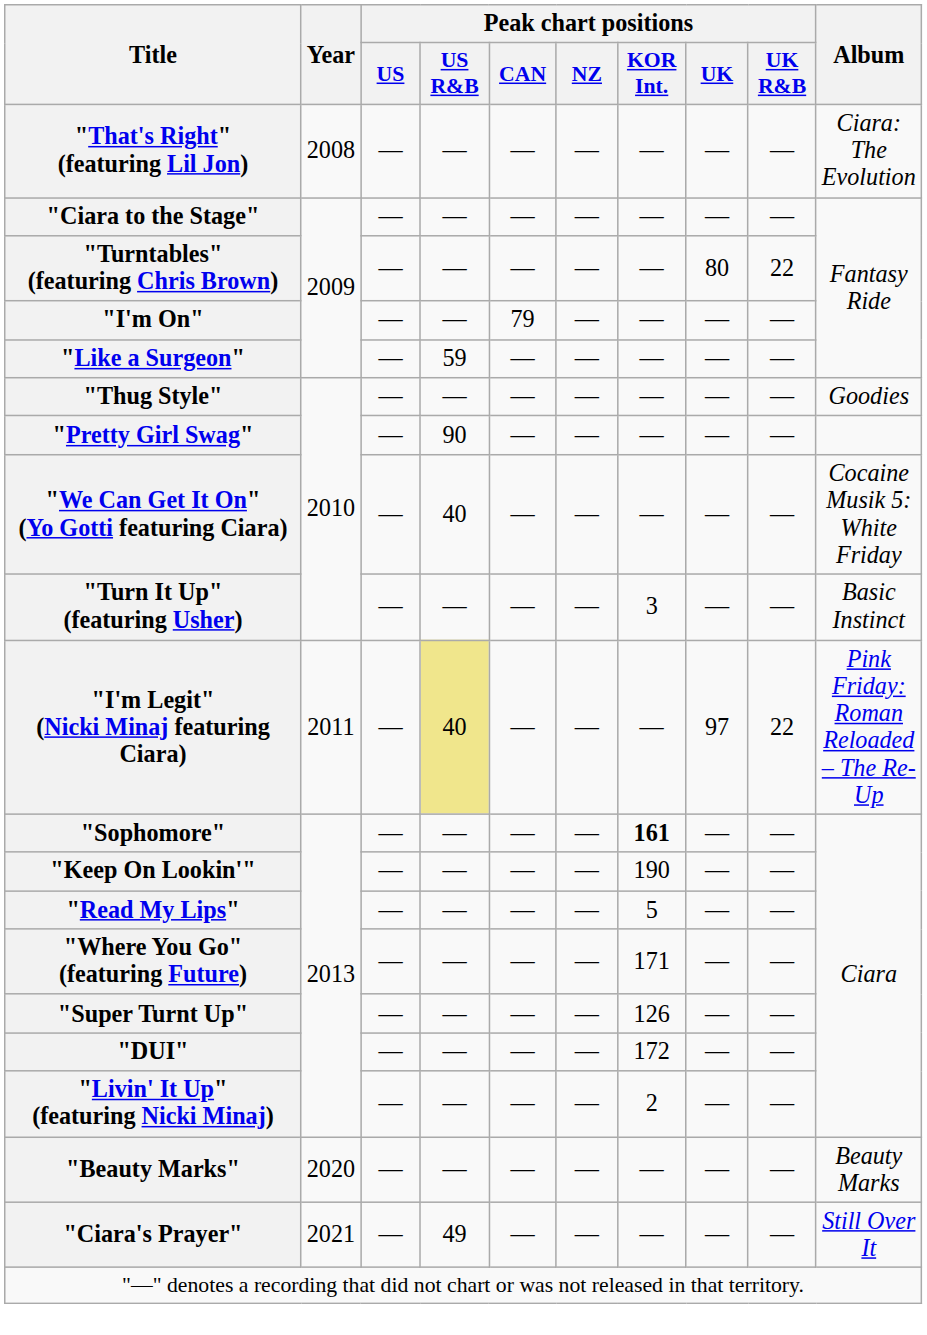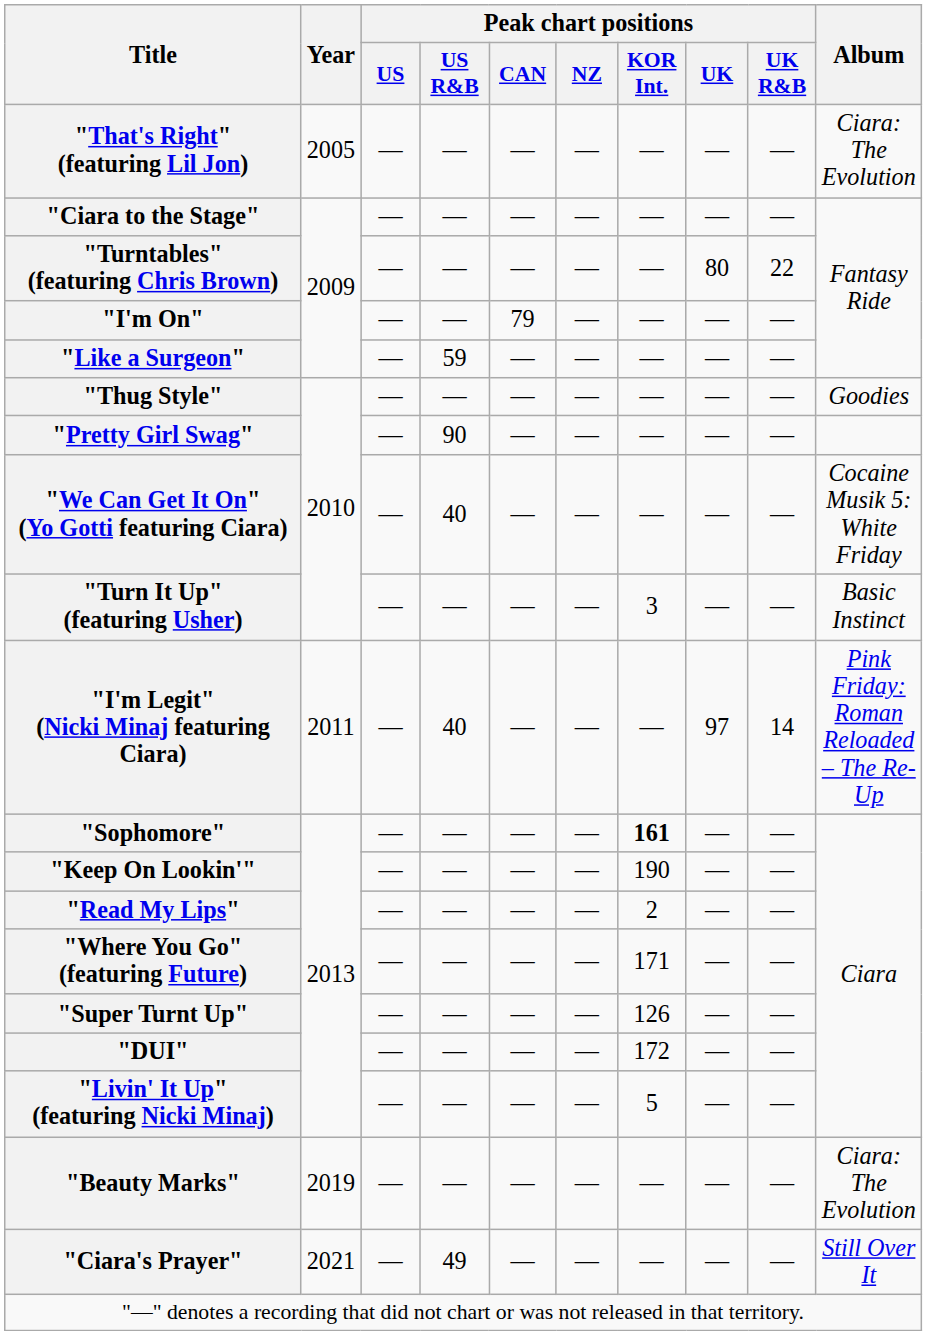 <table class="wikitable plainrowheaders" style="text-align:center;">
 <tr>
 <th scope="col" rowspan="2" style="width:16em;">Title</th>
 <th scope="col" rowspan="2">Year</th>
 <th scope="col" colspan="7">Peak chart positions</th>
 <th scope="col" rowspan="2">Album</th>
 </tr>
 <tr>
 <th scope="col" style="width:3em;font-size:90%;"><a href='#'>US</a></th>
 <th scope="col" style="width:3em;font-size:90%;"><a href='#'>US R&B</a><br></th>
 <th scope="col" style="width:3em;font-size:90%;"><a href='#'>CAN</a><br></th>
 <th scope="col" style="width:3em;font-size:90%;"><a href='#'>NZ</a></th>
 <th scope="col" style="width:3em;font-size:90%;"><a href='#'>KOR Int.</a><br></th>
 <th scope="col" style="width:3em;font-size:90%;"><a href='#'>UK</a><br></th>
 <th scope="col" style="width:3em;font-size:90%;"><a href='#'>UK R&B</a><br></th>
 </tr>
 <tr>
 <th scope="row">"<a href='#'>That's Right</a>"<br><span>(featuring <a href='#'>Lil Jon</a>)</span></th>
-<td>2008</td>
+<td>2005</td>
 <td>—</td>
 <td>—</td>
 <td>—</td>
 <td>—</td>
 <td>—</td>
 <td>—</td>
 <td>—</td>
 <td><em>Ciara: The Evolution</em></td>
 </tr>
 <tr>
 <th scope="row">"Ciara to the Stage"</th>
 <td rowspan="4">2009</td>
 <td>—</td>
 <td>—</td>
 <td>—</td>
 <td>—</td>
 <td>—</td>
 <td>—</td>
 <td>—</td>
 <td rowspan="4"><em>Fantasy Ride</em></td>
 </tr>
 <tr>
 <th scope="row">"Turntables"<br><span>(featuring <a href='#'>Chris Brown</a>)</span></th>
 <td>—</td>
 <td>—</td>
 <td>—</td>
 <td>—</td>
 <td>—</td>
 <td>80</td>
 <td>22</td>
 </tr>
 <tr>
 <th scope="row">"I'm On"</th>
 <td>—</td>
 <td>—</td>
 <td>79</td>
 <td>—</td>
 <td>—</td>
 <td>—</td>
 <td>—</td>
 </tr>
 <tr>
 <th scope="row">"<a href='#'>Like a Surgeon</a>"</th>
 <td>—</td>
 <td>59</td>
 <td>—</td>
 <td>—</td>
 <td>—</td>
 <td>—</td>
 <td>—</td>
 </tr>
 <tr>
 <th scope="row">"Thug Style"</th>
 <td rowspan="4">2010</td>
 <td>—</td>
 <td>—</td>
 <td>—</td>
 <td>—</td>
 <td>—</td>
 <td>—</td>
 <td>—</td>
 <td><em>Goodies</em></td>
 </tr>
 <tr>
 <th scope="row">"<a href='#'>Pretty Girl Swag</a>"</th>
 <td>—</td>
 <td>90</td>
 <td>—</td>
 <td>—</td>
 <td>—</td>
 <td>—</td>
 <td>—</td>
 <td></td>
 </tr>
 <tr>
 <th scope="row">"<a href='#'>We Can Get It On</a>"<br><span>(<a href='#'>Yo Gotti</a> featuring Ciara)</span></th>
 <td>—</td>
 <td>40</td>
 <td>—</td>
 <td>—</td>
 <td>—</td>
 <td>—</td>
 <td>—</td>
 <td><em>Cocaine Musik 5: White Friday</em></td>
 </tr>
 <tr>
 <th scope="row">"Turn It Up"<br><span>(featuring <a href='#'>Usher</a>)</span></th>
 <td>—</td>
 <td>—</td>
 <td>—</td>
 <td>—</td>
 <td>3</td>
 <td>—</td>
 <td>—</td>
 <td><em>Basic Instinct</em></td>
 </tr>
 <tr>
 <th scope="row">"I'm Legit"<br><span>(<a href='#'>Nicki Minaj</a> featuring Ciara)</span></th>
 <td>2011</td>
 <td>—</td>
-<td style="background: khaki;">40</td>
+<td>40</td>
 <td>—</td>
 <td>—</td>
 <td>—</td>
 <td>97</td>
-<td>22</td>
+<td>14</td>
 <td><em><a href='#'>Pink Friday: Roman Reloaded – The Re-Up</a></em></td>
 </tr>
 <tr>
 <th scope="row">"Sophomore"</th>
 <td rowspan="7">2013</td>
 <td>—</td>
 <td>—</td>
 <td>—</td>
 <td>—</td>
 <td><strong>161</strong></td>
 <td>—</td>
 <td>—</td>
 <td rowspan="7"><em>Ciara</em></td>
 </tr>
 <tr>
 <th scope="row">"Keep On Lookin'"</th>
 <td>—</td>
 <td>—</td>
 <td>—</td>
 <td>—</td>
 <td>190</td>
 <td>—</td>
 <td>—</td>
 </tr>
 <tr>
 <th scope="row">"<a href='#'>Read My Lips</a>"</th>
 <td>—</td>
 <td>—</td>
 <td>—</td>
 <td>—</td>
-<td>5</td>
+<td>2</td>
 <td>—</td>
 <td>—</td>
 </tr>
 <tr>
 <th scope="row">"Where You Go"<br><span>(featuring <a href='#'>Future</a>)</span></th>
 <td>—</td>
 <td>—</td>
 <td>—</td>
 <td>—</td>
 <td>171</td>
 <td>—</td>
 <td>—</td>
 </tr>
 <tr>
 <th scope="row">"Super Turnt Up"</th>
 <td>—</td>
 <td>—</td>
 <td>—</td>
 <td>—</td>
 <td>126</td>
 <td>—</td>
 <td>—</td>
 </tr>
 <tr>
 <th scope="row">"DUI"</th>
 <td>—</td>
 <td>—</td>
 <td>—</td>
 <td>—</td>
 <td>172</td>
 <td>—</td>
 <td>—</td>
 </tr>
 <tr>
 <th scope="row">"<a href='#'>Livin' It Up</a>"<br><span>(featuring <a href='#'>Nicki Minaj</a>)</span></th>
 <td>—</td>
 <td>—</td>
 <td>—</td>
 <td>—</td>
-<td>2</td>
+<td>5</td>
 <td>—</td>
 <td>—</td>
 </tr>
 <tr>
 <th scope="row">"Beauty Marks"</th>
-<td>2020</td>
+<td>2019</td>
 <td>—</td>
 <td>—</td>
 <td>—</td>
 <td>—</td>
 <td>—</td>
 <td>—</td>
 <td>—</td>
-<td><em>Beauty Marks</em></td>
+<td><em>Ciara: The Evolution</em></td>
 </tr>
 <tr>
 <th scope="row">"Ciara's Prayer"<br></th>
 <td>2021</td>
 <td>—</td>
 <td>49</td>
 <td>—</td>
 <td>—</td>
 <td>—</td>
 <td>—</td>
 <td>—</td>
 <td><em><a href='#'>Still Over It</a></em></td>
 </tr>
 <tr>
 <td colspan="15" style="font-size:90%">"—" denotes a recording that did not chart or was not released in that territory.</td>
 </tr>
 </table>
